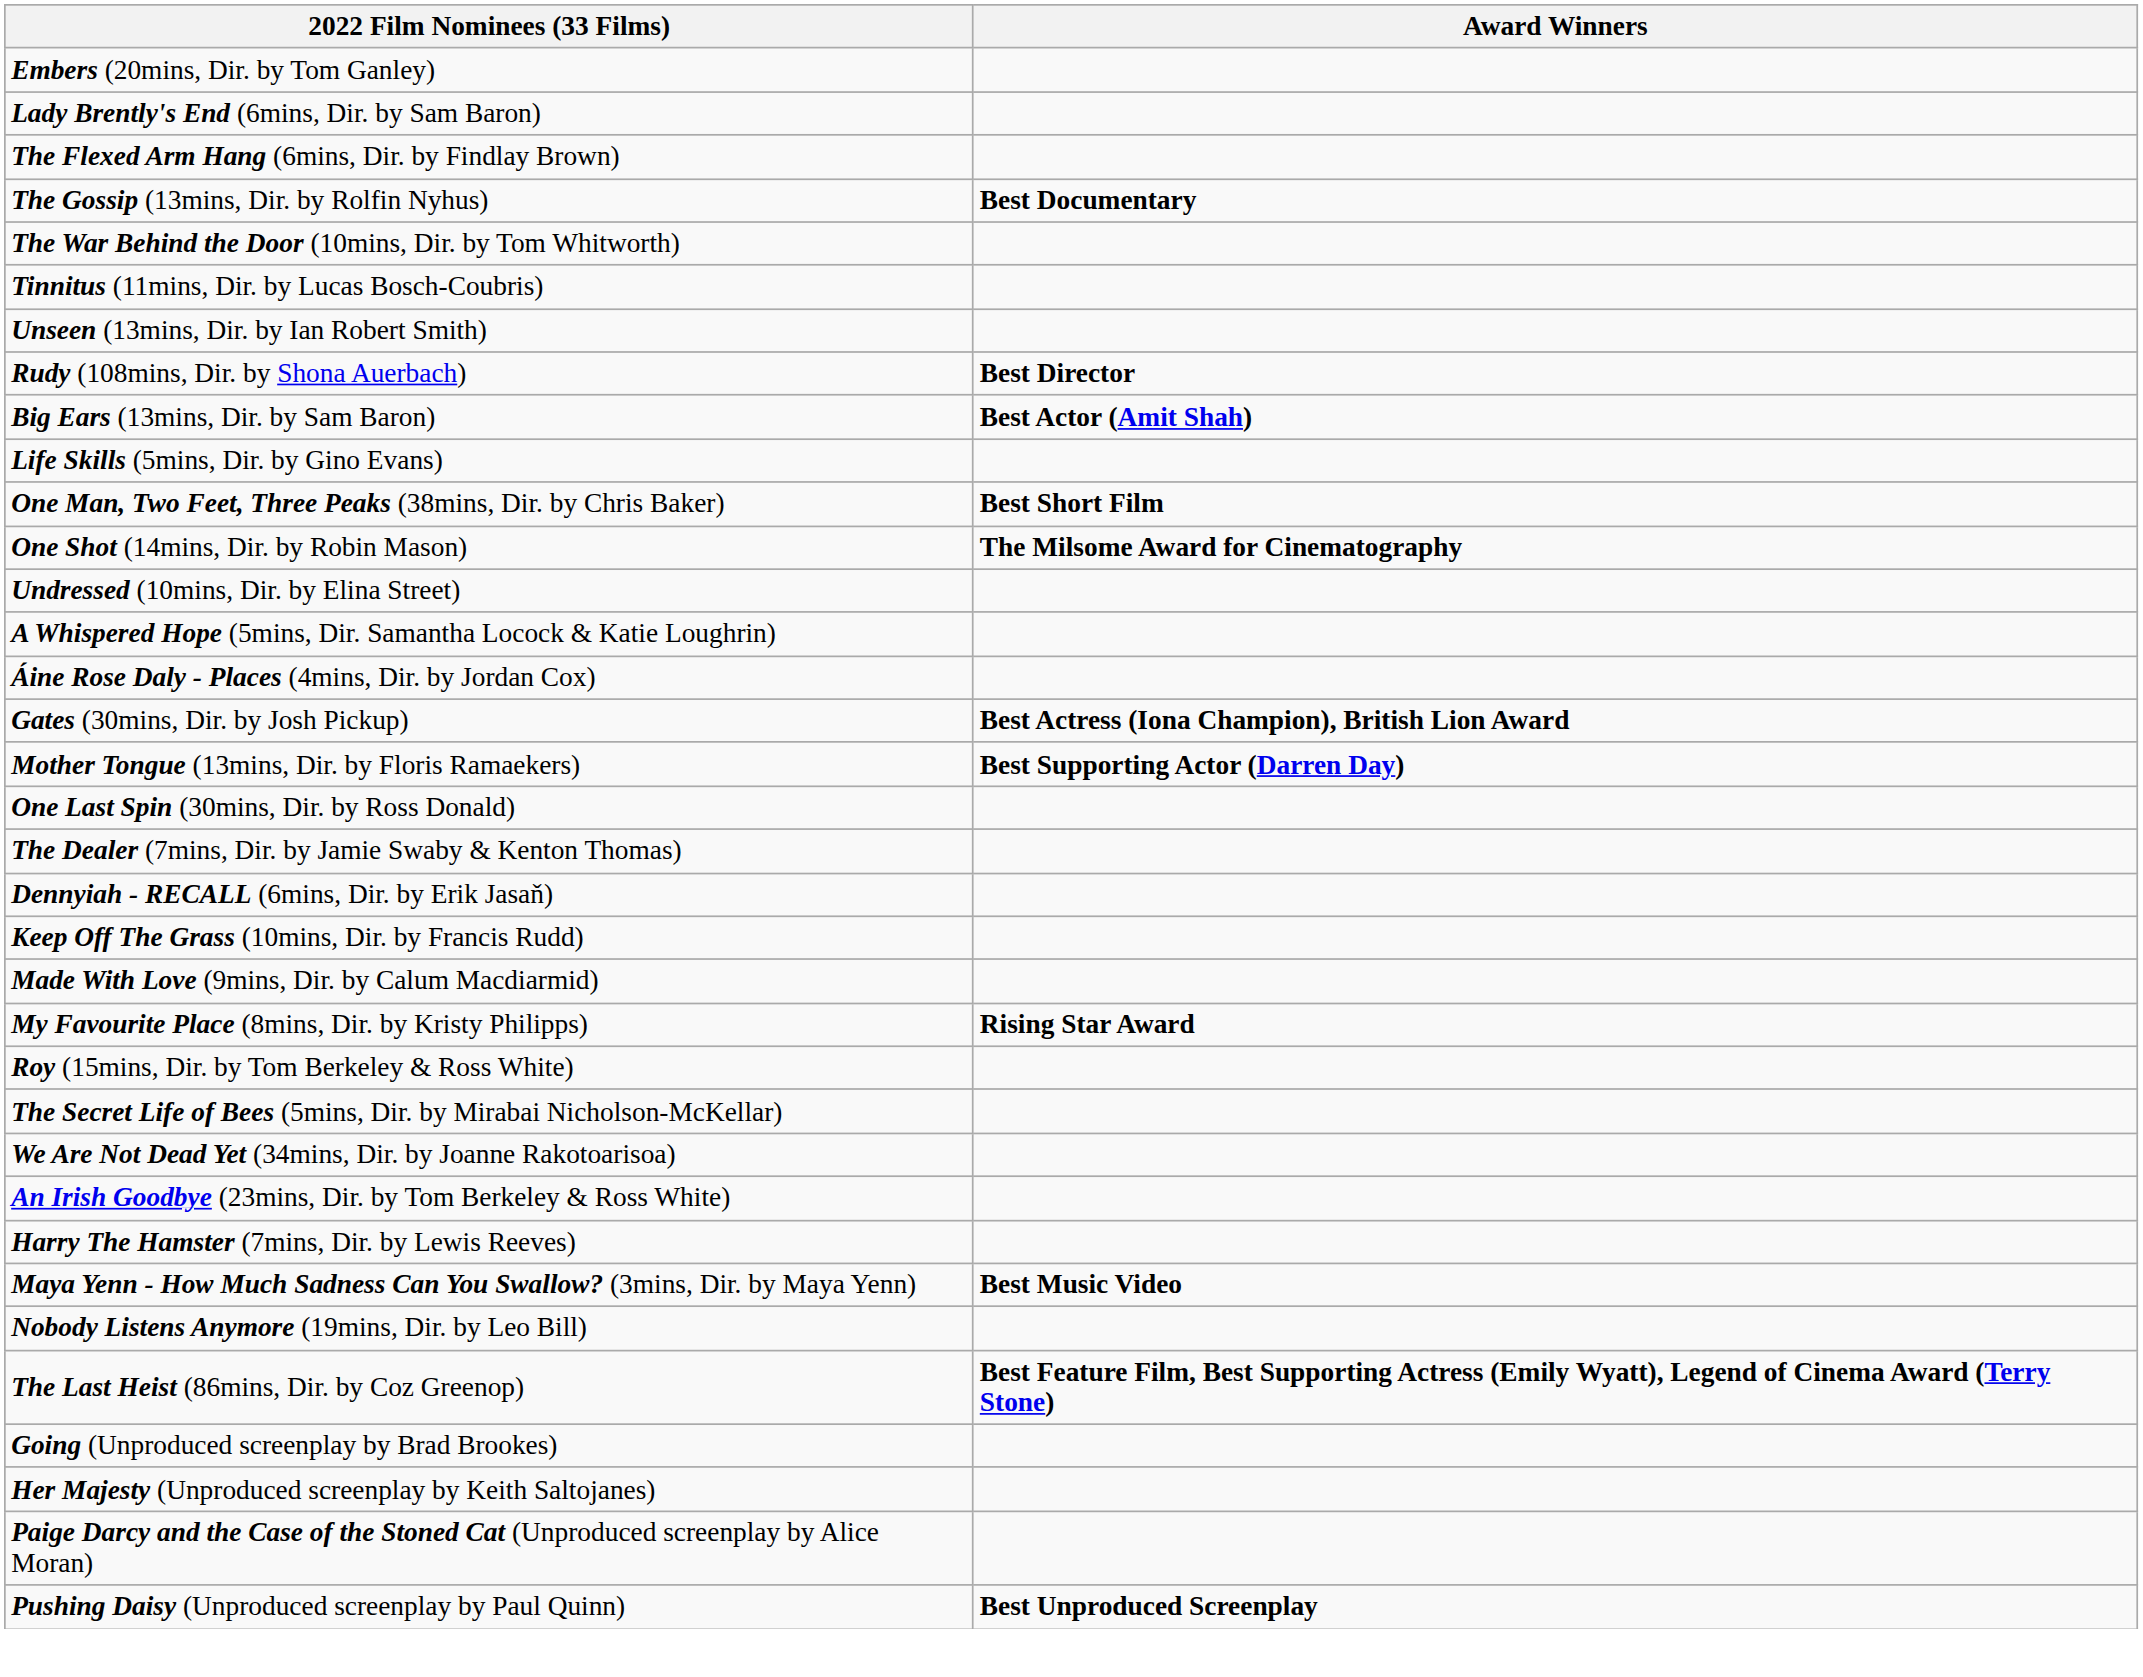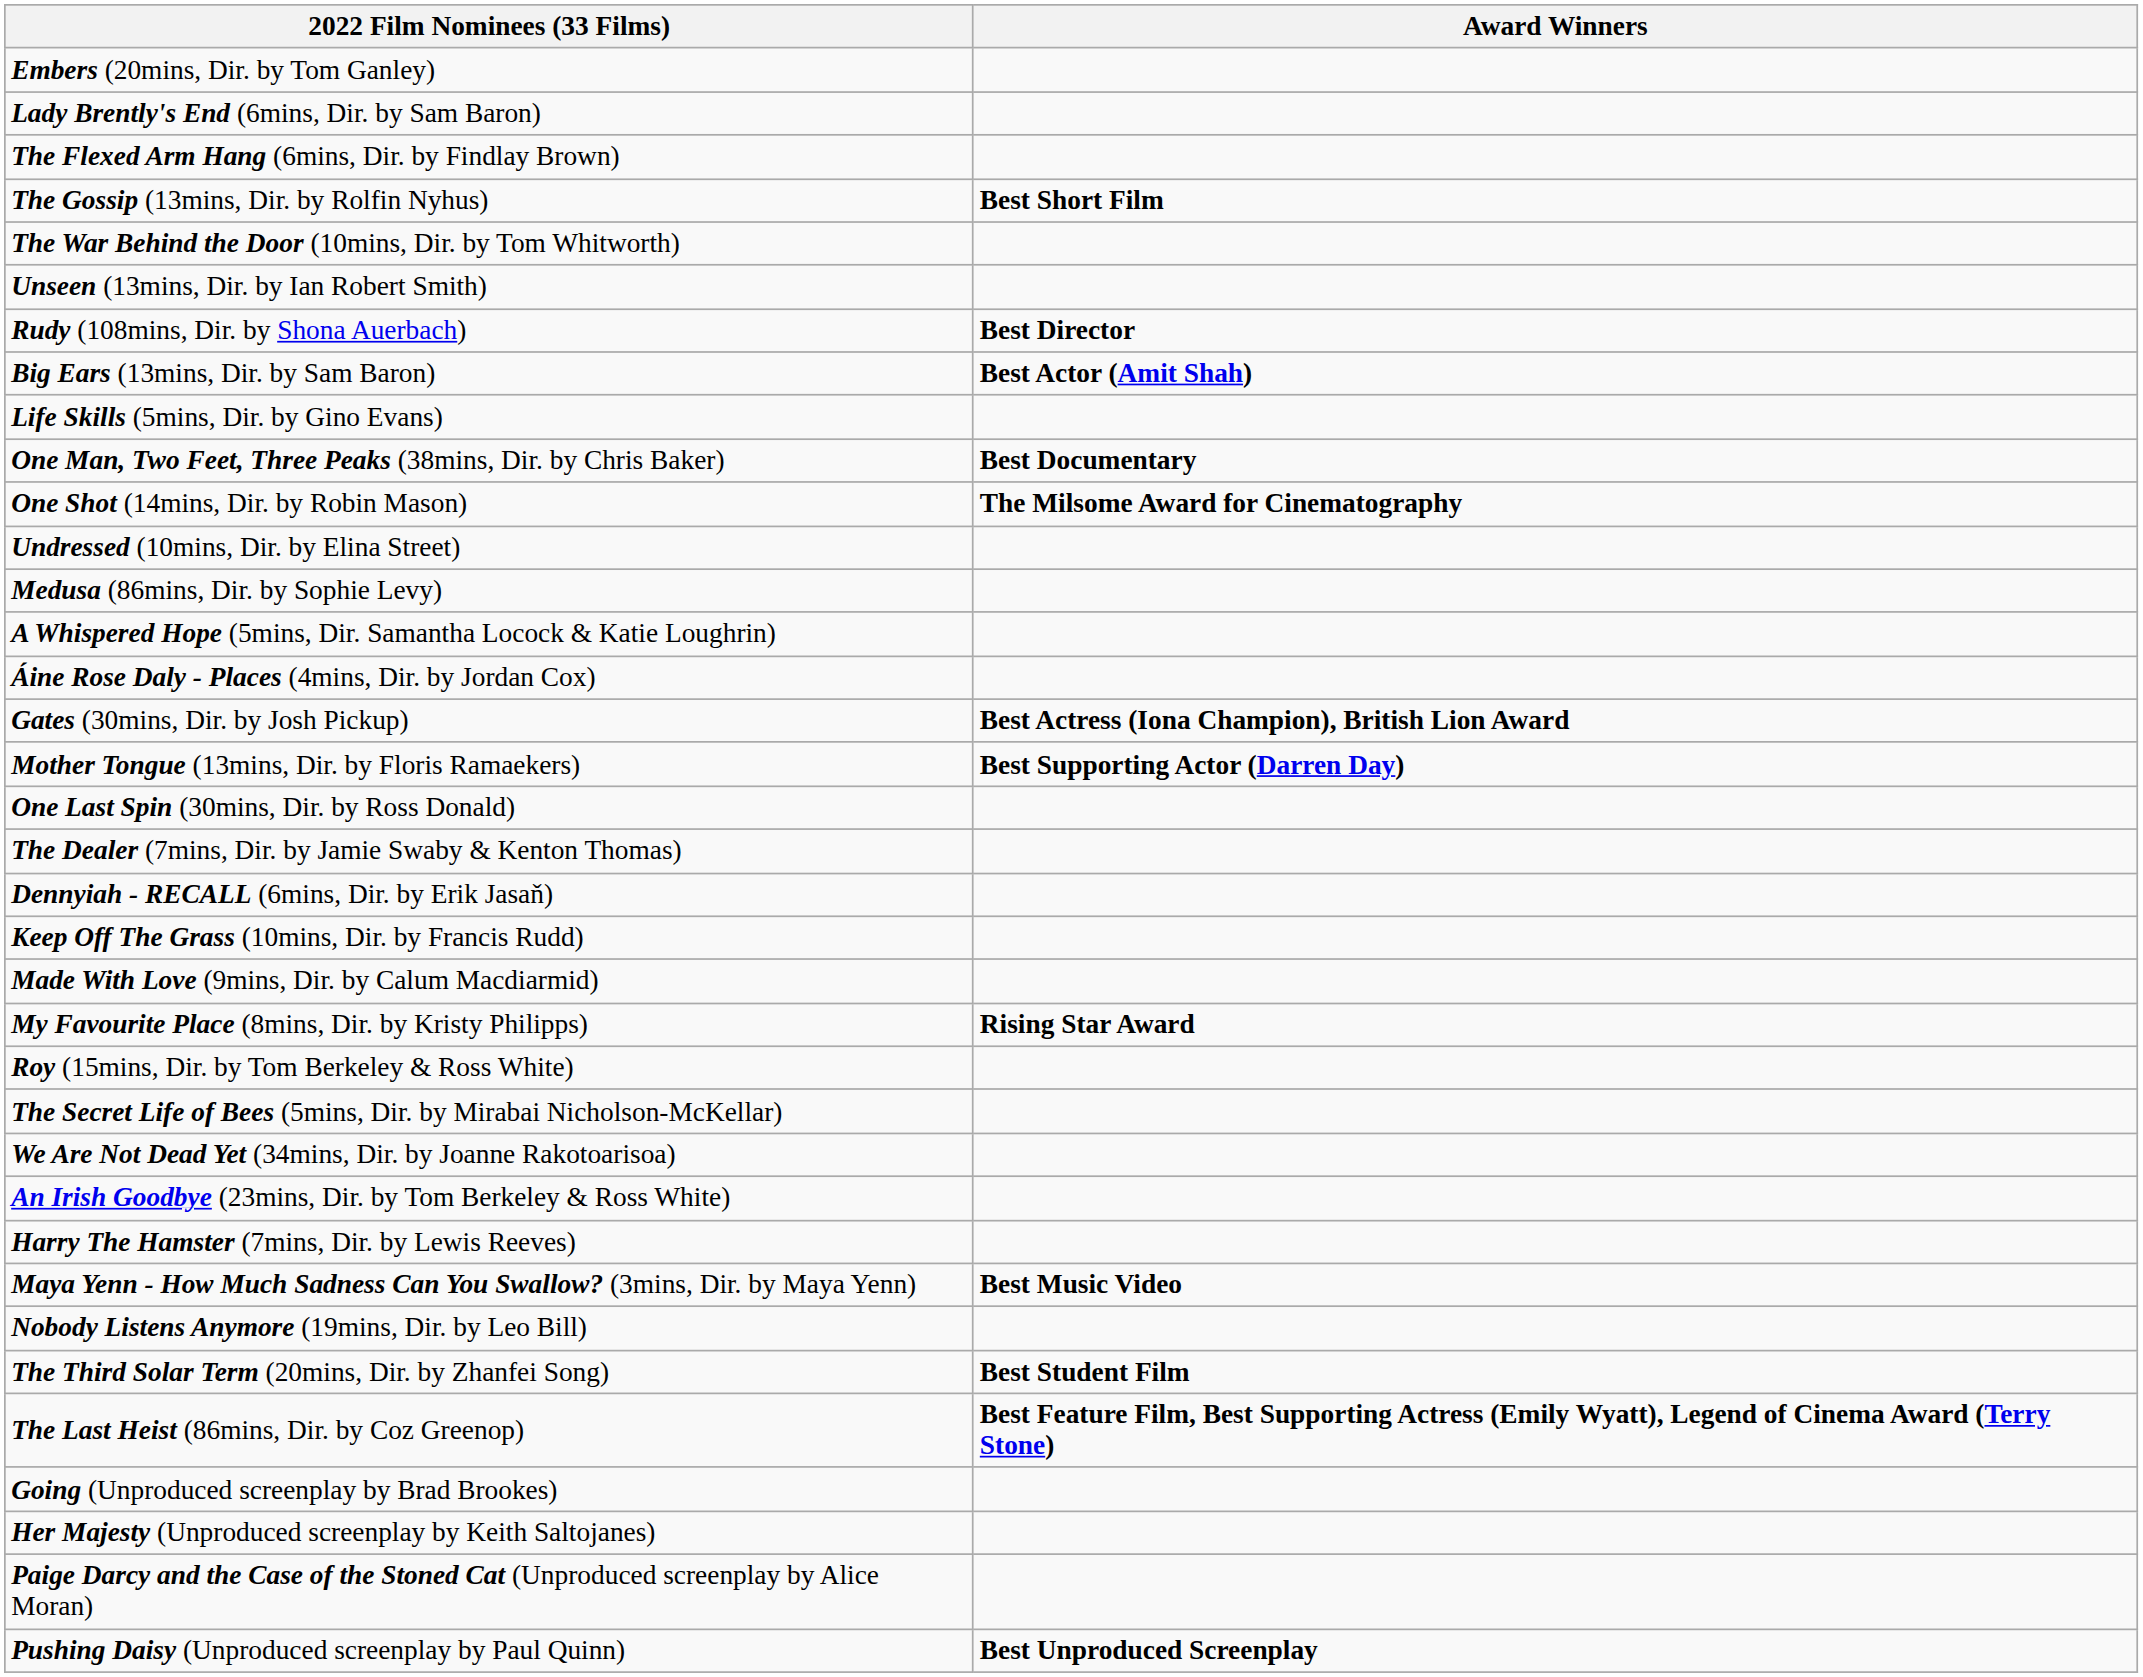 <table class="wikitable mw-collapsible mw-collapsed">
 <tr>
 <th><strong>2022 Film Nominees (33 Films)</strong></th>
 <th><strong>Award Winners</strong></th>
 </tr>
 <tr>
 <td><strong><em>Embers</em></strong> (20mins, Dir. by Tom Ganley)</td>
 <td></td>
 </tr>
 <tr>
 <td><strong><em>Lady Brently's End</em></strong> (6mins, Dir. by Sam Baron)</td>
 <td></td>
 </tr>
 <tr>
 <td><strong><em>The Flexed Arm Hang</em></strong> (6mins, Dir. by Findlay Brown)</td>
 <td></td>
 </tr>
 <tr>
 <td><strong><em>The Gossip</em></strong> (13mins, Dir. by Rolfin Nyhus)</td>
-<td><strong>Best Documentary</strong></td>
+<td><strong>Best Short Film</strong></td>
 </tr>
 <tr>
 <td><strong><em>The War Behind the Door</em></strong> (10mins, Dir. by Tom Whitworth)</td>
-<td></td>
-</tr>
-<tr>
-<td><strong><em>Tinnitus</em></strong> (11mins, Dir. by Lucas Bosch-Coubris)</td>
 <td></td>
 </tr>
 <tr>
 <td><strong><em>Unseen</em></strong> (13mins, Dir. by Ian Robert Smith)</td>
 <td></td>
 </tr>
 <tr>
 <td><strong><em>Rudy</em></strong> (108mins, Dir. by <a href='#'>Shona Auerbach</a>)</td>
 <td><strong>Best Director</strong></td>
 </tr>
 <tr>
 <td><strong><em>Big Ears</em></strong> (13mins, Dir. by Sam Baron)</td>
 <td><strong>Best Actor (<a href='#'>Amit Shah</a>)</strong></td>
 </tr>
 <tr>
 <td><strong><em>Life Skills</em></strong> (5mins, Dir. by Gino Evans)</td>
 <td></td>
 </tr>
 <tr>
 <td><strong><em>One Man, Two Feet, Three Peaks</em></strong> (38mins, Dir. by Chris Baker)</td>
-<td><strong>Best Short Film</strong></td>
+<td><strong>Best Documentary</strong></td>
 </tr>
 <tr>
 <td><strong><em>One Shot</em></strong> (14mins, Dir. by Robin Mason)</td>
 <td><strong>The Milsome Award for Cinematography</strong></td>
 </tr>
 <tr>
 <td><strong><em>Undressed</em></strong> (10mins, Dir. by Elina Street)</td>
+<td></td>
+</tr>
+<tr>
+<td><strong><em>Medusa</em></strong> (86mins, Dir. by Sophie Levy)</td>
 <td></td>
 </tr>
 <tr>
 <td><strong><em>A Whispered Hope</em></strong> (5mins, Dir. Samantha Locock & Katie Loughrin)</td>
 <td></td>
 </tr>
 <tr>
 <td><strong><em>Áine Rose Daly - Places</em></strong> (4mins, Dir. by Jordan Cox)</td>
 <td></td>
 </tr>
 <tr>
 <td><strong><em>Gates</em></strong> (30mins, Dir. by Josh Pickup)</td>
 <td><strong>Best Actress (Iona Champion), British Lion Award</strong></td>
 </tr>
 <tr>
 <td><strong><em>Mother Tongue</em></strong> (13mins, Dir. by Floris Ramaekers)</td>
 <td><strong>Best Supporting Actor (<a href='#'>Darren Day</a>)</strong></td>
 </tr>
 <tr>
 <td><strong><em>One Last Spin</em></strong> (30mins, Dir. by Ross Donald)</td>
 <td></td>
 </tr>
 <tr>
 <td><strong><em>The Dealer</em></strong> (7mins, Dir. by Jamie Swaby & Kenton Thomas)</td>
 <td></td>
 </tr>
 <tr>
 <td><strong><em>Dennyiah - RECALL</em></strong> (6mins, Dir. by Erik Jasaň)</td>
 <td></td>
 </tr>
 <tr>
 <td><strong><em>Keep Off The Grass</em></strong> (10mins, Dir. by Francis Rudd)</td>
 <td></td>
 </tr>
 <tr>
 <td><strong><em>Made With Love</em></strong> (9mins, Dir. by Calum Macdiarmid)</td>
 <td></td>
 </tr>
 <tr>
 <td><strong><em>My Favourite Place</em></strong> (8mins, Dir. by Kristy Philipps)</td>
 <td><strong>Rising Star Award</strong></td>
 </tr>
 <tr>
 <td><strong><em>Roy</em></strong> (15mins, Dir. by Tom Berkeley & Ross White)</td>
 <td></td>
 </tr>
 <tr>
 <td><strong><em>The Secret Life of Bees</em></strong> (5mins, Dir. by Mirabai Nicholson-McKellar)</td>
 <td></td>
 </tr>
 <tr>
 <td><strong><em>We Are Not Dead Yet</em></strong> (34mins, Dir. by Joanne Rakotoarisoa)</td>
 <td></td>
 </tr>
 <tr>
 <td><strong><em><a href='#'>An Irish Goodbye</a></em></strong> (23mins, Dir. by Tom Berkeley & Ross White)</td>
 <td></td>
 </tr>
 <tr>
 <td><strong><em>Harry The Hamster</em></strong> (7mins, Dir. by Lewis Reeves)</td>
 <td></td>
 </tr>
 <tr>
 <td><strong><em>Maya Yenn - How Much Sadness Can You Swallow?</em></strong> (3mins, Dir. by Maya Yenn)</td>
 <td><strong>Best Music Video</strong></td>
 </tr>
 <tr>
 <td><strong><em>Nobody Listens Anymore</em></strong> (19mins, Dir. by Leo Bill)</td>
 <td></td>
 </tr>
 <tr>
+<td><strong><em>The Third Solar Term</em></strong> (20mins, Dir. by Zhanfei Song)</td>
+<td><strong>Best Student Film</strong></td>
+</tr>
+<tr>
 <td><strong><em>The Last Heist</em></strong> (86mins, Dir. by Coz Greenop)</td>
 <td><strong>Best Feature Film, Best Supporting Actress (Emily Wyatt), Legend of Cinema Award (<a href='#'>Terry Stone</a>)</strong></td>
 </tr>
 <tr>
 <td><strong><em>Going</em></strong> (Unproduced screenplay by Brad Brookes)</td>
 <td></td>
 </tr>
 <tr>
 <td><strong><em>Her Majesty</em></strong> (Unproduced screenplay by Keith Saltojanes)</td>
 <td></td>
 </tr>
 <tr>
 <td><strong><em>Paige Darcy and the Case of the Stoned Cat</em></strong> (Unproduced  screenplay by Alice Moran)</td>
 <td></td>
 </tr>
 <tr>
 <td><strong><em>Pushing Daisy</em></strong> (Unproduced screenplay by Paul Quinn)</td>
 <td><strong>Best Unproduced Screenplay</strong></td>
 </tr>
 </table>
